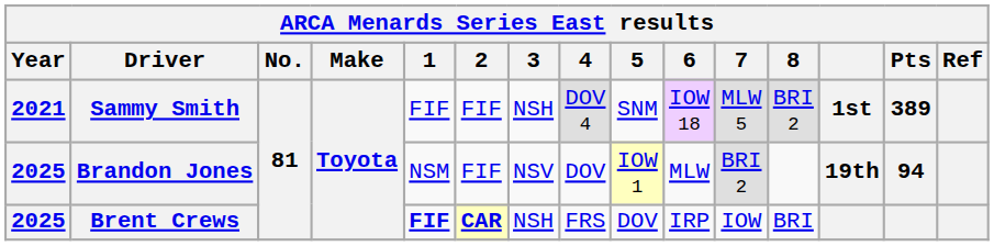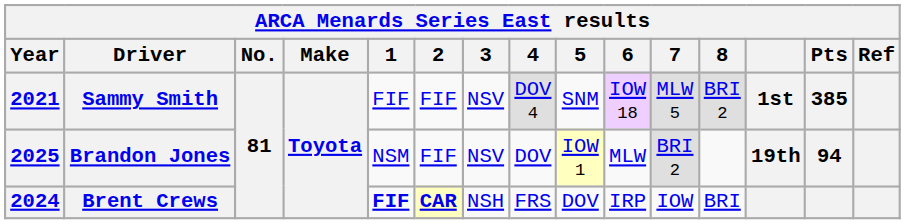 <table class="wikitable mw-collapsible mw-collapsed" style="text-align:center; font-size:75%">
 <tr>
 <th colspan=15><a href='#'>ARCA Menards Series East</a> results</th>
 </tr>
 <tr>
 <th>Year</th>
 <th>Driver</th>
 <th>No.</th>
 <th>Make</th>
 <th>1</th>
 <th>2</th>
 <th>3</th>
 <th>4</th>
 <th>5</th>
 <th>6</th>
 <th>7</th>
 <th>8</th>
 <th></th>
 <th>Pts</th>
 <th>Ref</th>
 </tr>
 <tr>
 <th><a href='#'>2021</a></th>
 <th><a href='#'>Sammy Smith</a></th>
 <th rowspan="3">81</th>
 <th rowspan="3"><a href='#'>Toyota</a></th>
 <td><a href='#'>FIF</a></td>
 <td><a href='#'>FIF</a></td>
-<td><a href='#'>NSH</a></td>
+<td><a href='#'>NSV</a></td>
 <td style="background:#DFDFDF;"><a href='#'>DOV</a><br><small>4</small></td>
 <td><a href='#'>SNM</a></td>
 <td style="background:#EFCFFF;"><a href='#'>IOW</a><br><small>18</small></td>
 <td style="background:#DFDFDF;"><a href='#'>MLW</a><br><small>5</small></td>
 <td style="background:#DFDFDF;"><a href='#'>BRI</a><br><small>2</small></td>
 <th>1st</th>
-<th>389</th>
+<th>385</th>
 <th></th>
 </tr>
 <tr>
 <th><a href='#'>2025</a></th>
 <th><a href='#'>Brandon Jones</a></th>
 <td><a href='#'>NSM</a></td>
 <td><a href='#'>FIF</a></td>
 <td><a href='#'>NSV</a></td>
 <td><a href='#'>DOV</a></td>
 <td style="background:#FFFFBF;"><a href='#'>IOW</a><br><small>1</small></td>
 <td><a href='#'>MLW</a></td>
 <td style="background:#DFDFDF;"><a href='#'>BRI</a><br><small>2</small></td>
 <td colspan=1></td>
 <th>19th</th>
 <th>94</th>
 <th></th>
 </tr>
 <tr>
-<th><a href='#'>2025</a></th>
+<th><a href='#'>2024</a></th>
 <th><a href='#'>Brent Crews</a></th>
 <td><strong><a href='#'>FIF</a></strong></td>
 <td style="background:#FFFFBF;"><strong><a href='#'>CAR</a></strong><br></td>
 <td><a href='#'>NSH</a></td>
 <td><a href='#'>FRS</a></td>
 <td><a href='#'>DOV</a></td>
 <td><a href='#'>IRP</a></td>
 <td><a href='#'>IOW</a></td>
 <td><a href='#'>BRI</a></td>
 <th></th>
 <th></th>
 <th></th>
 </tr>
 </table>
